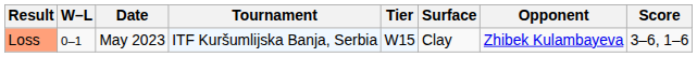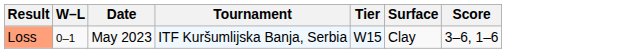 <table class="sortable wikitable">
 <tr>
 <th>Result</th>
 <th class="unsortable">W–L</th>
 <th>Date</th>
 <th>Tournament</th>
 <th>Tier</th>
 <th>Surface</th>
-<th>Opponent</th>
 <th class="unsortable">Score</th>
 </tr>
 <tr>
 <td style="background:#ffa07a;">Loss</td>
 <td><small>0–1</small></td>
 <td>May 2023</td>
 <td style="background:#f0f8ff;">ITF Kuršumlijska Banja, Serbia</td>
 <td style="background:#f0f8ff;">W15</td>
 <td>Clay</td>
-<td> <a href='#'>Zhibek Kulambayeva</a></td>
 <td>3–6, 1–6</td>
 </tr>
 </table>
